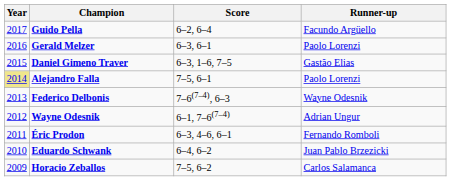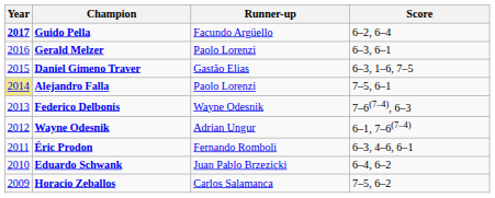 <table class="wikitable" style="font-size:90%">
 <tr>
 <th>Year</th>
 <th width="200">Champion</th>
+<th width="200">Runner-up</th>
 <th width="175">Score</th>
-<th width="200">Runner-up</th>
 </tr>
 <tr>
-<td><a href='#'>2017</a></td>
+<td><strong><a href='#'>2017</a></strong></td>
 <td> <strong><a href='#'>Guido Pella</a></strong></td>
+<td> <a href='#'>Facundo Argüello</a></td>
 <td>6–2, 6–4</td>
-<td> <a href='#'>Facundo Argüello</a></td>
 </tr>
 <tr>
 <td><a href='#'>2016</a></td>
 <td> <strong><a href='#'>Gerald Melzer</a></strong></td>
+<td> <a href='#'>Paolo Lorenzi</a></td>
 <td>6–3, 6–1</td>
-<td> <a href='#'>Paolo Lorenzi</a></td>
 </tr>
 <tr>
 <td><a href='#'>2015</a></td>
 <td> <strong><a href='#'>Daniel Gimeno Traver</a></strong></td>
+<td> <a href='#'>Gastão Elias</a></td>
 <td>6–3, 1–6, 7–5</td>
-<td> <a href='#'>Gastão Elias</a></td>
 </tr>
 <tr>
 <td style="background: khaki;"><a href='#'>2014</a></td>
 <td> <strong><a href='#'>Alejandro Falla</a></strong></td>
+<td> <a href='#'>Paolo Lorenzi</a></td>
 <td>7–5, 6–1</td>
-<td> <a href='#'>Paolo Lorenzi</a></td>
 </tr>
 <tr>
 <td><a href='#'>2013</a></td>
 <td> <strong><a href='#'>Federico Delbonis</a></strong></td>
+<td> <a href='#'>Wayne Odesnik</a></td>
 <td>7–6<sup>(7–4)</sup>, 6–3</td>
-<td> <a href='#'>Wayne Odesnik</a></td>
 </tr>
 <tr>
 <td><a href='#'>2012</a></td>
 <td> <strong><a href='#'>Wayne Odesnik</a></strong></td>
+<td> <a href='#'>Adrian Ungur</a></td>
 <td>6–1, 7–6<sup>(7–4)</sup></td>
-<td> <a href='#'>Adrian Ungur</a></td>
 </tr>
 <tr>
 <td><a href='#'>2011</a></td>
 <td> <strong><a href='#'>Éric Prodon</a></strong></td>
+<td> <a href='#'>Fernando Romboli</a></td>
 <td>6–3, 4–6, 6–1</td>
-<td> <a href='#'>Fernando Romboli</a></td>
 </tr>
 <tr>
 <td><a href='#'>2010</a></td>
 <td> <strong><a href='#'>Eduardo Schwank</a></strong></td>
+<td> <a href='#'>Juan Pablo Brzezicki</a></td>
 <td>6–4, 6–2</td>
-<td> <a href='#'>Juan Pablo Brzezicki</a></td>
 </tr>
 <tr>
 <td><a href='#'>2009</a></td>
 <td> <strong><a href='#'>Horacio Zeballos</a></strong></td>
+<td> <a href='#'>Carlos Salamanca</a></td>
 <td>7–5, 6–2</td>
-<td> <a href='#'>Carlos Salamanca</a></td>
 </tr>
 </table>
